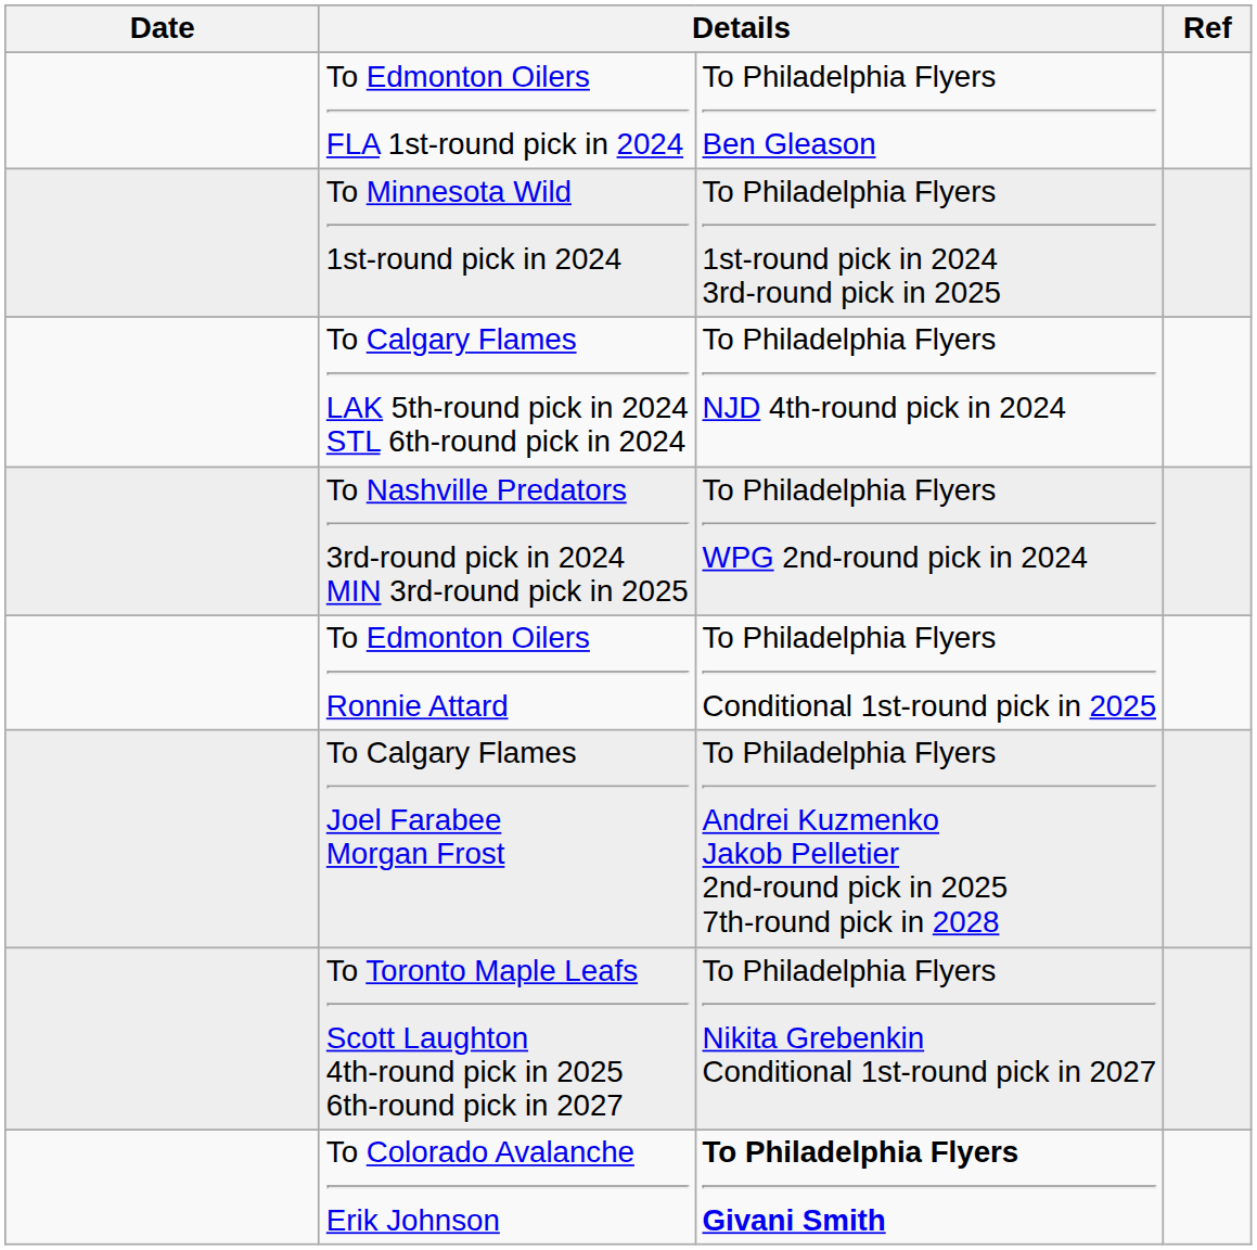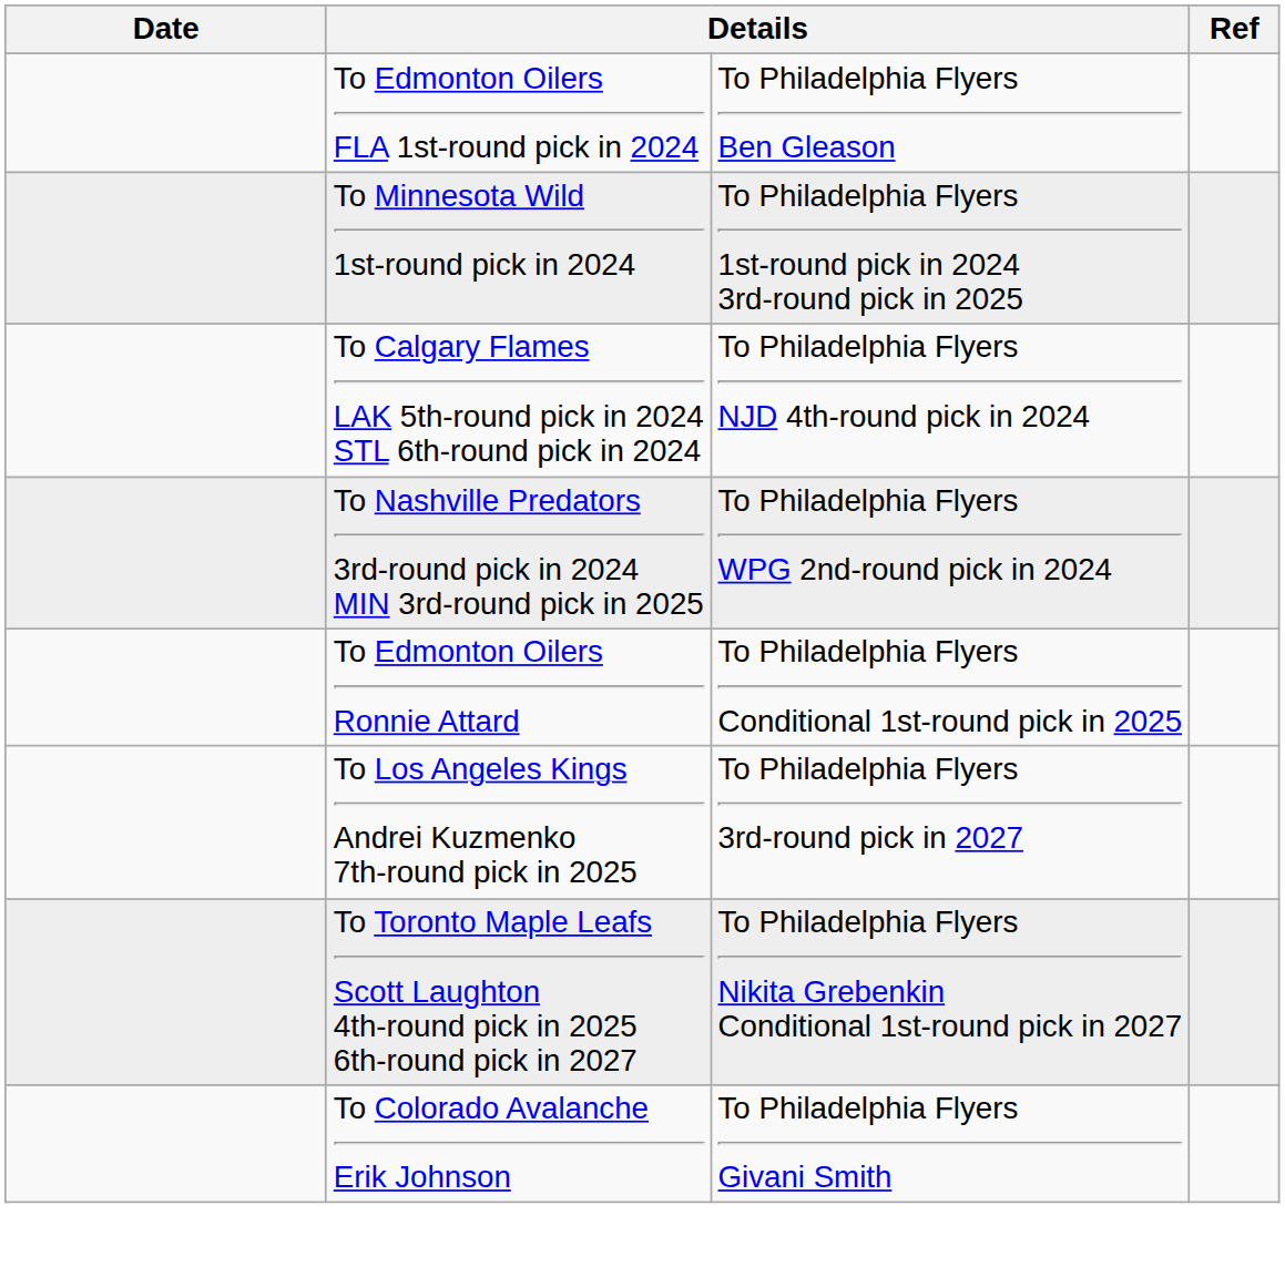 <table class="wikitable">
 <tr>
 <th style="width: 10em;">Date</th>
 <th colspan=2>Details</th>
 <th style="width: 2.5em;">Ref</th>
 </tr>
 <tr>
 <td></td>
 <td valign="top">To <a href='#'>Edmonton Oilers</a><hr><a href='#'>FLA</a> 1st-round pick in <a href='#'>2024</a></td>
 <td valign="top">To Philadelphia Flyers<hr><a href='#'>Ben Gleason</a></td>
 <td></td>
 </tr>
 <tr bgcolor="eeeeee">
 <td></td>
 <td valign="top">To <a href='#'>Minnesota Wild</a><hr>1st-round pick in 2024</td>
 <td valign="top">To Philadelphia Flyers<hr>1st-round pick in 2024<br>3rd-round pick in 2025</td>
 <td></td>
 </tr>
 <tr>
 <td></td>
 <td valign="top">To <a href='#'>Calgary Flames</a><hr><a href='#'>LAK</a> 5th-round pick in 2024<br><a href='#'>STL</a> 6th-round pick in 2024</td>
 <td valign="top">To Philadelphia Flyers<hr><a href='#'>NJD</a> 4th-round pick in 2024</td>
 <td></td>
 </tr>
 <tr bgcolor="eeeeee">
 <td></td>
 <td valign="top">To <a href='#'>Nashville Predators</a><hr>3rd-round pick in 2024<br><a href='#'>MIN</a> 3rd-round pick in 2025</td>
 <td valign="top">To Philadelphia Flyers<hr><a href='#'>WPG</a> 2nd-round pick in 2024</td>
 <td></td>
 </tr>
 <tr>
 <td></td>
 <td valign="top">To <a href='#'>Edmonton Oilers</a><hr><a href='#'>Ronnie Attard</a></td>
 <td valign="top">To Philadelphia Flyers<hr>Conditional 1st-round pick in <a href='#'>2025</a></td>
 <td></td>
 </tr>
-<tr bgcolor="eeeeee">
+<tr>
 <td></td>
-<td valign="top">To Calgary Flames<hr><a href='#'>Joel Farabee</a><br><a href='#'>Morgan Frost</a></td>
-<td valign="top">To Philadelphia Flyers<hr><a href='#'>Andrei Kuzmenko</a><br><a href='#'>Jakob Pelletier</a><br>2nd-round pick in 2025<br>7th-round pick in <a href='#'>2028</a></td>
+<td valign="top">To <a href='#'>Los Angeles Kings</a><hr>Andrei Kuzmenko<br>7th-round pick in 2025</td>
+<td valign="top">To Philadelphia Flyers<hr>3rd-round pick in <a href='#'>2027</a></td>
 <td></td>
 </tr>
 <tr bgcolor="eeeeee">
 <td></td>
 <td valign="top">To <a href='#'>Toronto Maple Leafs</a><hr><a href='#'>Scott Laughton</a><br>4th-round pick in 2025<br>6th-round pick in 2027</td>
 <td valign="top">To Philadelphia Flyers<hr><a href='#'>Nikita Grebenkin</a><br>Conditional 1st-round pick in 2027</td>
 <td></td>
 </tr>
 <tr>
 <td></td>
 <td valign="top">To <a href='#'>Colorado Avalanche</a><hr><a href='#'>Erik Johnson</a></td>
-<td valign="top"><strong>To Philadelphia Flyers<hr><a href='#'>Givani Smith</a></strong></td>
+<td valign="top">To Philadelphia Flyers<hr><a href='#'>Givani Smith</a></td>
 <td></td>
 </tr>
 </table>
